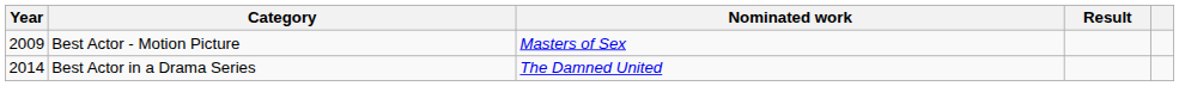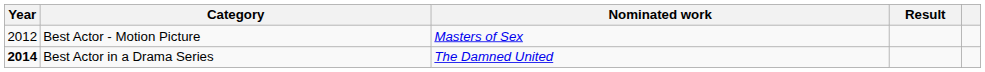 <table class="wikitable">
 <tr>
 <th scope="col" style="width:1em;">Year</th>
 <th scope="col" style="width:29em;">Category</th>
 <th scope="col" style="width:34em;">Nominated work</th>
 <th scope="col" style="width:5em;">Result</th>
 <th scope="col" style="width:1em;"></th>
 </tr>
 <tr>
-<td>2009</td>
+<td>2012</td>
 <td>Best Actor - Motion Picture</td>
 <td><em><a href='#'>Masters of Sex</a></em></td>
 <td></td>
 <td></td>
 </tr>
 <tr>
-<td>2014</td>
+<td><strong>2014</strong></td>
 <td>Best Actor in a Drama Series</td>
 <td><em><a href='#'>The Damned United</a></em></td>
 <td></td>
 <td></td>
 </tr>
 </table>
